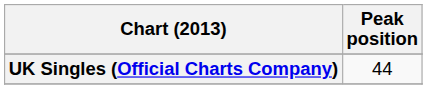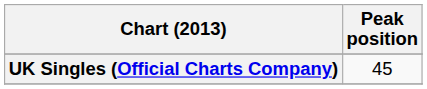 <table class="wikitable sortable plainrowheaders">
 <tr>
 <th>Chart (2013)</th>
 <th>Peak<br>position</th>
 </tr>
 <tr>
 </tr>
 <tr>
 <th scope="row">UK Singles (<a href='#'>Official Charts Company</a>)</th>
-<td style="text-align:center;">44</td>
+<td style="text-align:center;">45</td>
 </tr>
 <tr>
 </tr>
 <tr>
 </tr>
 </table>
